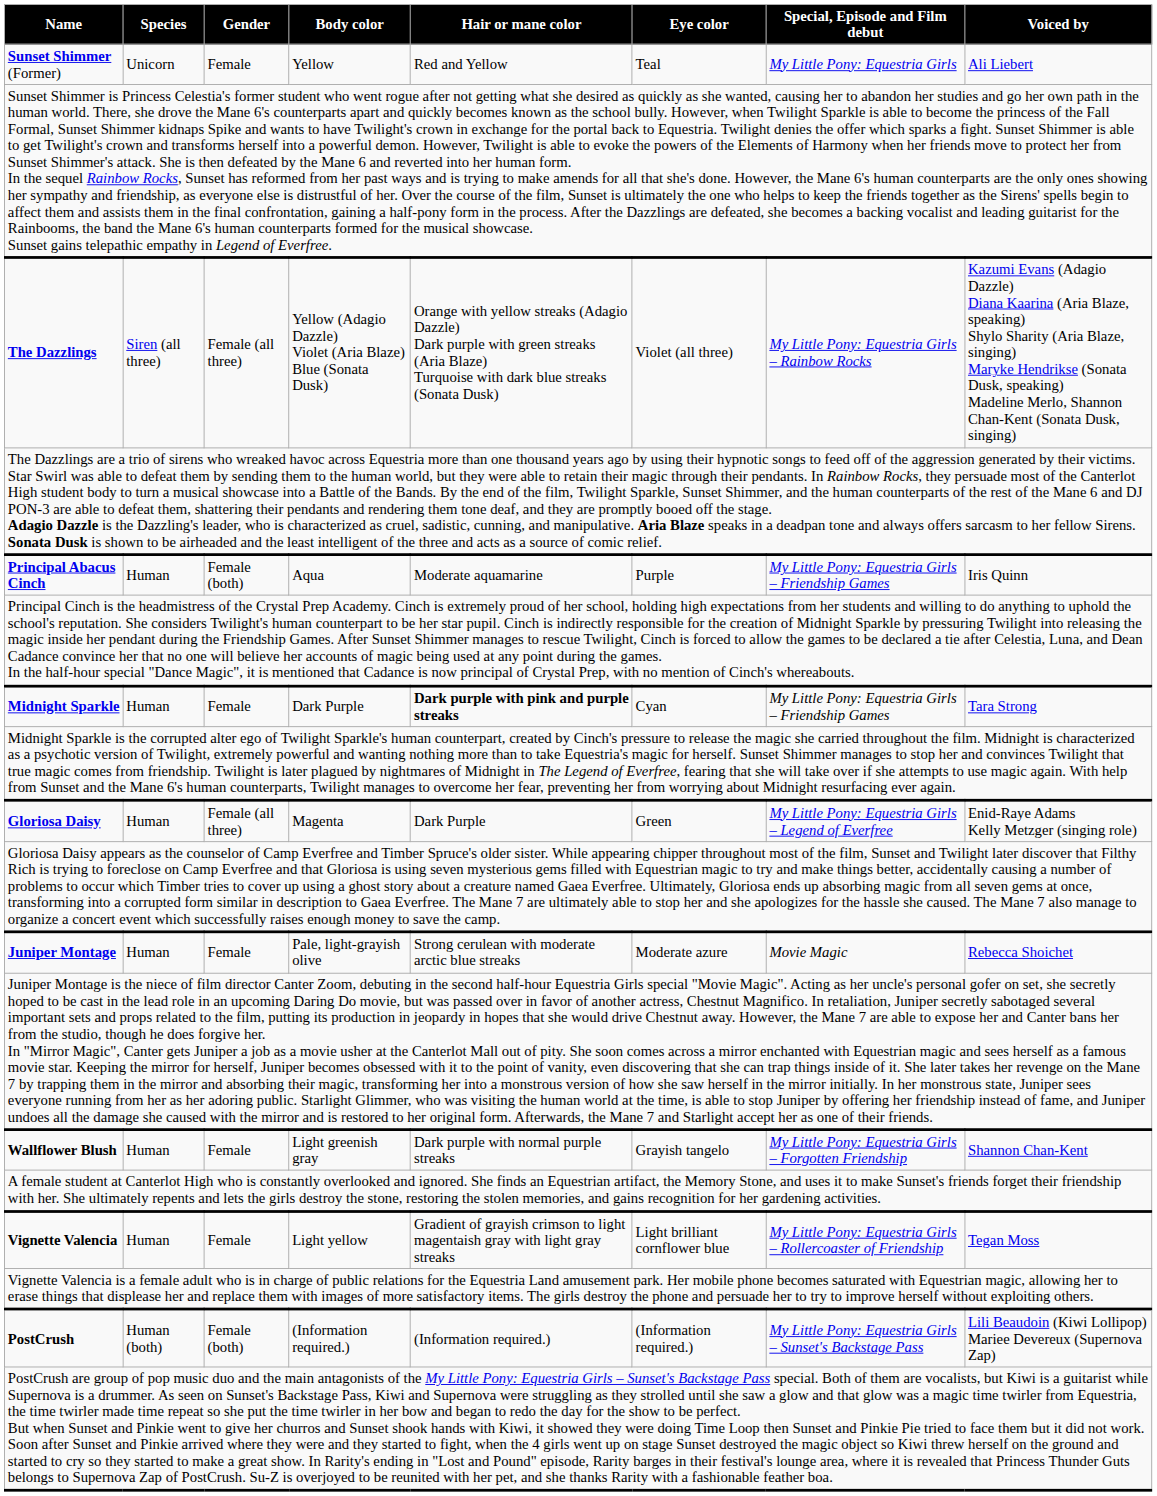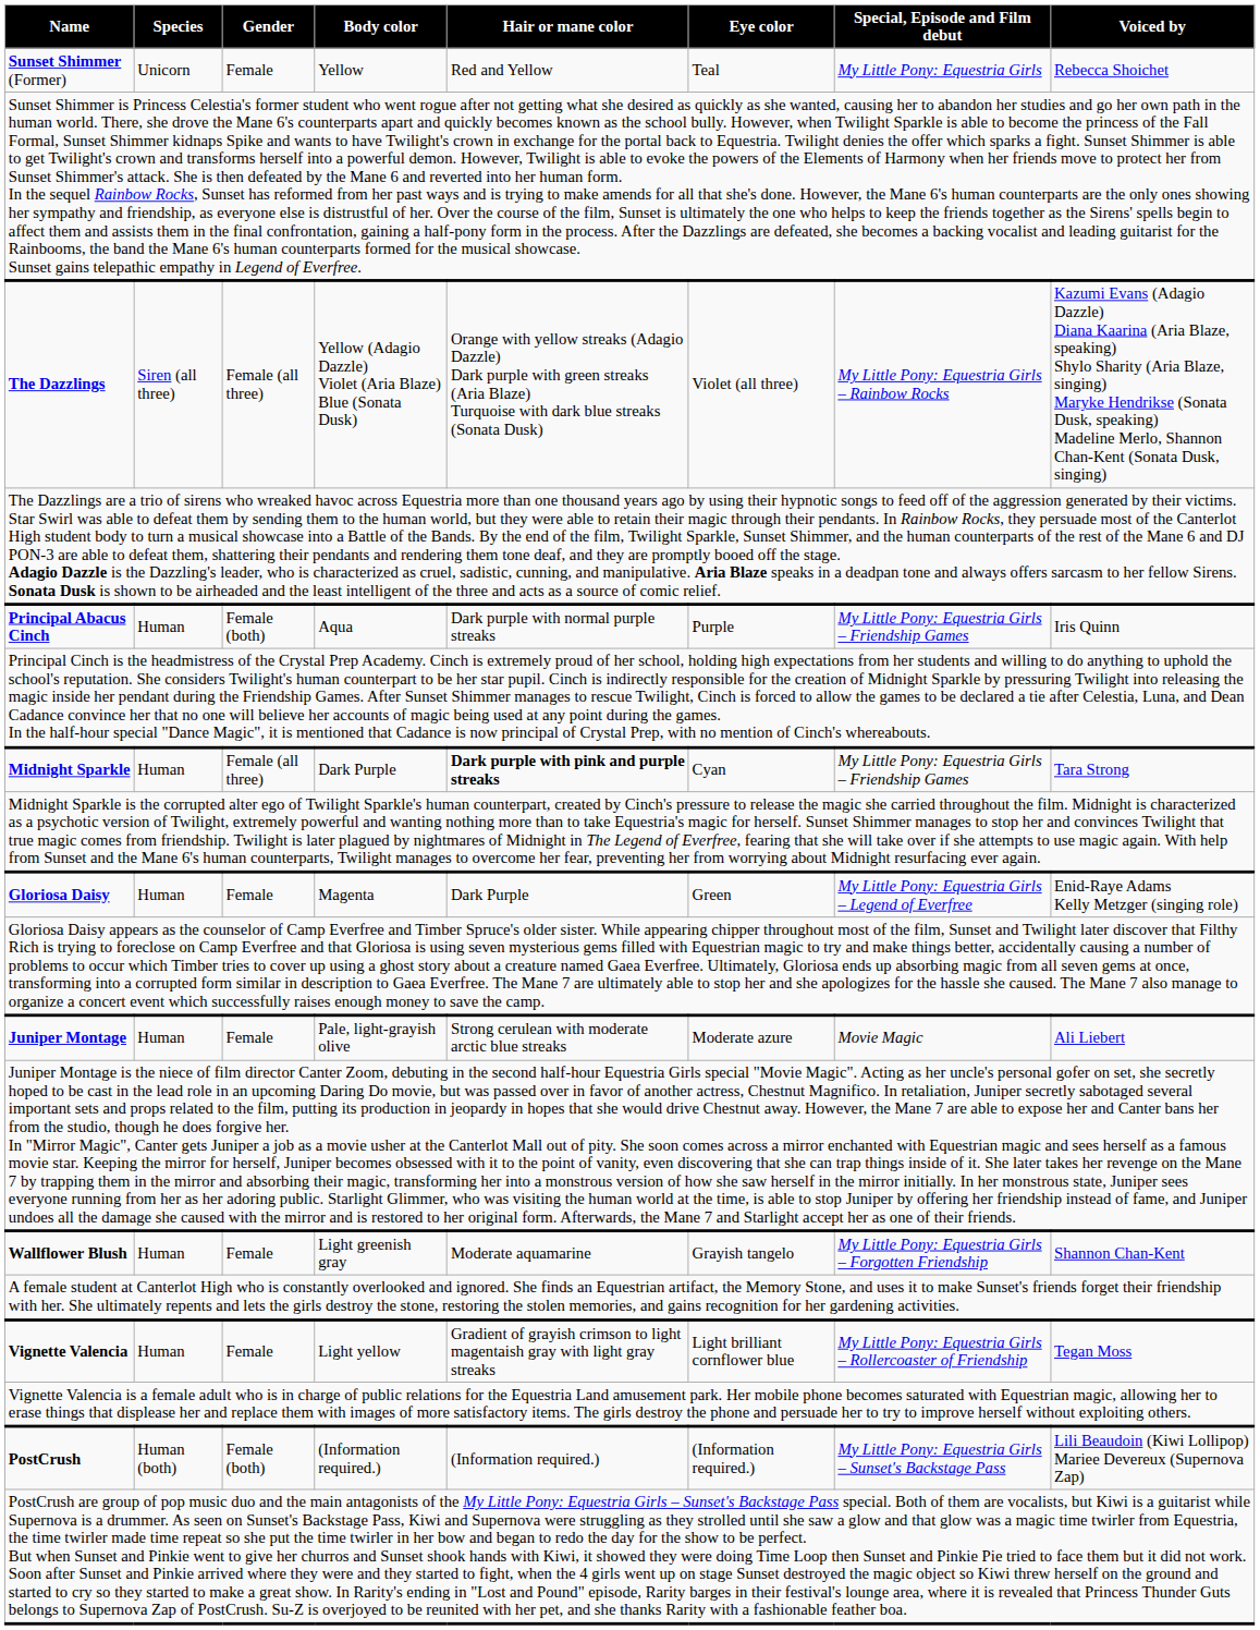 <table class="wikitable">
 <tr>
 <th style="background:#000000; color: #fff;">Name</th>
 <th style="background:#000000; color: #fff;">Species</th>
 <th style="background:#000000; color: #fff;">Gender</th>
 <th style="background:#000000; color: #fff;">Body color</th>
 <th style="background:#000000; color: #fff;">Hair or mane color</th>
 <th style="background:#000000; color: #fff;">Eye color</th>
 <th style="background:#000000; color: #fff;">Special, Episode and Film debut</th>
 <th style="background:#000000; color: #fff;">Voiced by</th>
 </tr>
 <tr>
 <td><strong><a href='#'>Sunset Shimmer</a></strong><br>(Former)</td>
 <td>Unicorn</td>
 <td>Female</td>
 <td>Yellow</td>
 <td>Red and Yellow</td>
 <td>Teal</td>
 <td><em><a href='#'>My Little Pony: Equestria Girls</a></em></td>
-<td><a href='#'>Ali Liebert</a></td>
+<td><a href='#'>Rebecca Shoichet</a></td>
 </tr>
 <tr>
 <td style="border-bottom: 3px solid #000000;" colspan="13">Sunset Shimmer is Princess Celestia's former student who went rogue after not getting what she desired as quickly as she wanted, causing her to abandon her studies and go her own path in the human world. There, she drove the Mane 6's counterparts apart and quickly becomes known as the school bully. However, when Twilight Sparkle is able to become the princess of the Fall Formal, Sunset Shimmer kidnaps Spike and wants to have Twilight's crown in exchange for the portal back to Equestria. Twilight denies the offer which sparks a fight. Sunset Shimmer is able to get Twilight's crown and transforms herself into a powerful demon. However, Twilight is able to evoke the powers of the Elements of Harmony when her friends move to protect her from Sunset Shimmer's attack. She is then defeated by the Mane 6 and reverted into her human form.<br>In the sequel <em><a href='#'>Rainbow Rocks</a></em>, Sunset has reformed from her past ways and is trying to make amends for all that she's done. However, the Mane 6's human counterparts are the only ones showing her sympathy and friendship, as everyone else is distrustful of her. Over the course of the film, Sunset is ultimately the one who helps to keep the friends together as the Sirens' spells begin to affect them and assists them in the final confrontation, gaining a half-pony form in the process. After the Dazzlings are defeated, she becomes a backing vocalist and leading guitarist for the Rainbooms, the band the Mane 6's human counterparts formed for the musical showcase.<br>Sunset gains telepathic empathy in <em>Legend of Everfree</em>.</td>
 </tr>
 <tr>
 <td><strong><a href='#'>The Dazzlings</a></strong></td>
 <td><a href='#'>Siren</a> (all three)</td>
 <td>Female (all three)</td>
 <td>Yellow (Adagio Dazzle)<br>Violet (Aria Blaze)<br>Blue (Sonata Dusk)</td>
 <td>Orange with yellow streaks (Adagio Dazzle)<br>Dark purple with green streaks (Aria Blaze)<br>Turquoise with dark blue streaks (Sonata Dusk)</td>
 <td>Violet (all three)</td>
 <td><em><a href='#'>My Little Pony: Equestria Girls – Rainbow Rocks</a></em></td>
 <td><a href='#'>Kazumi Evans</a> (Adagio Dazzle)<br><a href='#'>Diana Kaarina</a> (Aria Blaze, speaking)<br>Shylo Sharity (Aria Blaze, singing)<br><a href='#'>Maryke Hendrikse</a> (Sonata Dusk, speaking)<br>Madeline Merlo, Shannon Chan-Kent (Sonata Dusk, singing)</td>
 </tr>
 <tr>
 <td style="border-bottom: 3px solid #000000;" colspan="13">The Dazzlings are a trio of sirens who wreaked havoc across Equestria more than one thousand years ago by using their hypnotic songs to feed off of the aggression generated by their victims. Star Swirl was able to defeat them by sending them to the human world, but they were able to retain their magic through their pendants. In <em>Rainbow Rocks</em>, they persuade most of the Canterlot High student body to turn a musical showcase into a Battle of the Bands. By the end of the film, Twilight Sparkle, Sunset Shimmer, and the human counterparts of the rest of the Mane 6 and DJ PON-3 are able to defeat them, shattering their pendants and rendering them tone deaf, and they are promptly booed off the stage.<br><strong>Adagio Dazzle</strong> is the Dazzling's leader, who is characterized as cruel, sadistic, cunning, and manipulative. <strong>Aria Blaze</strong> speaks in a deadpan tone and always offers sarcasm to her fellow Sirens. <strong>Sonata Dusk</strong> is shown to be airheaded and the least intelligent of the three and acts as a source of comic relief.</td>
 </tr>
 <tr>
 <td><strong><a href='#'>Principal Abacus Cinch</a></strong></td>
 <td>Human</td>
 <td>Female (both)</td>
 <td>Aqua</td>
-<td>Moderate aquamarine</td>
+<td>Dark purple with normal purple streaks</td>
 <td>Purple</td>
 <td><em><a href='#'>My Little Pony: Equestria Girls – Friendship Games</a></em></td>
 <td>Iris Quinn</td>
 </tr>
 <tr>
 <td style="border-bottom: 3px solid #000000;" colspan="13">Principal Cinch is the headmistress of the Crystal Prep Academy. Cinch is extremely proud of her school, holding high expectations from her students and willing to do anything to uphold the school's reputation. She considers Twilight's human counterpart to be her star pupil. Cinch is indirectly responsible for the creation of Midnight Sparkle by pressuring Twilight into releasing the magic inside her pendant during the Friendship Games. After Sunset Shimmer manages to rescue Twilight, Cinch is forced to allow the games to be declared a tie after Celestia, Luna, and Dean Cadance convince her that no one will believe her accounts of magic being used at any point during the games.<br>In the half-hour special "Dance Magic", it is mentioned that Cadance is now principal of Crystal Prep, with no mention of Cinch's whereabouts.</td>
 </tr>
 <tr>
 <td><strong><a href='#'>Midnight Sparkle</a></strong></td>
 <td>Human</td>
-<td>Female</td>
+<td>Female (all three)</td>
 <td>Dark Purple</td>
 <td><strong>Dark purple with pink and purple streaks</strong></td>
 <td>Cyan</td>
 <td><em>My Little Pony: Equestria Girls – Friendship Games</em></td>
 <td><a href='#'>Tara Strong</a></td>
 </tr>
 <tr>
 <td style="border-bottom: 3px solid #000000;" colspan="13">Midnight Sparkle is the corrupted alter ego of Twilight Sparkle's human counterpart, created by Cinch's pressure to release the magic she carried throughout the film. Midnight is characterized as a psychotic version of Twilight, extremely powerful and wanting nothing more than to take Equestria's magic for herself. Sunset Shimmer manages to stop her and convinces Twilight that true magic comes from friendship. Twilight is later plagued by nightmares of Midnight in <em>The Legend of Everfree</em>, fearing that she will take over if she attempts to use magic again. With help from Sunset and the Mane 6's human counterparts, Twilight manages to overcome her fear, preventing her from worrying about Midnight resurfacing ever again.</td>
 </tr>
 <tr>
 <td><strong><a href='#'>Gloriosa Daisy</a></strong></td>
 <td>Human</td>
-<td>Female (all three)</td>
+<td>Female</td>
 <td>Magenta</td>
 <td>Dark Purple</td>
 <td>Green</td>
 <td><em><a href='#'>My Little Pony: Equestria Girls – Legend of Everfree</a></em></td>
 <td>Enid-Raye Adams<br>Kelly Metzger (singing role)</td>
 </tr>
 <tr>
 <td style="border-bottom: 3px solid #000000;" colspan="13">Gloriosa Daisy appears as the counselor of Camp Everfree and Timber Spruce's older sister. While appearing chipper throughout most of the film, Sunset and Twilight later discover that Filthy Rich is trying to foreclose on Camp Everfree and that Gloriosa is using seven mysterious gems filled with Equestrian magic to try and make things better, accidentally causing a number of problems to occur which Timber tries to cover up using a ghost story about a creature named Gaea Everfree. Ultimately, Gloriosa ends up absorbing magic from all seven gems at once, transforming into a corrupted form similar in description to Gaea Everfree. The Mane 7 are ultimately able to stop her and she apologizes for the hassle she caused. The Mane 7 also manage to organize a concert event which successfully raises enough money to save the camp.</td>
 </tr>
 <tr>
 <td><strong><a href='#'>Juniper Montage</a></strong></td>
 <td>Human</td>
 <td>Female</td>
 <td>Pale, light-grayish olive</td>
 <td>Strong cerulean with moderate arctic blue streaks</td>
 <td>Moderate azure</td>
 <td><em>Movie Magic</em></td>
-<td><a href='#'>Rebecca Shoichet</a></td>
+<td><a href='#'>Ali Liebert</a></td>
 </tr>
 <tr>
 <td style="border-bottom: 3px solid #000000;" colspan="13">Juniper Montage is the niece of film director Canter Zoom, debuting in the second half-hour Equestria Girls special "Movie Magic". Acting as her uncle's personal gofer on set, she secretly hoped to be cast in the lead role in an upcoming Daring Do movie, but was passed over in favor of another actress, Chestnut Magnifico. In retaliation, Juniper secretly sabotaged several important sets and props related to the film, putting its production in jeopardy in hopes that she would drive Chestnut away. However, the Mane 7 are able to expose her and Canter bans her from the studio, though he does forgive her.<br>In "Mirror Magic", Canter gets Juniper a job as a movie usher at the Canterlot Mall out of pity. She soon comes across a mirror enchanted with Equestrian magic and sees herself as a famous movie star. Keeping the mirror for herself, Juniper becomes obsessed with it to the point of vanity, even discovering that she can trap things inside of it. She later takes her revenge on the Mane 7 by trapping them in the mirror and absorbing their magic, transforming her into a monstrous version of how she saw herself in the mirror initially. In her monstrous state, Juniper sees everyone running from her as her adoring public. Starlight Glimmer, who was visiting the human world at the time, is able to stop Juniper by offering her friendship instead of fame, and Juniper undoes all the damage she caused with the mirror and is restored to her original form. Afterwards, the Mane 7 and Starlight accept her as one of their friends.</td>
 </tr>
 <tr>
 <td><strong>Wallflower Blush</strong></td>
 <td>Human</td>
 <td>Female</td>
 <td>Light greenish gray</td>
-<td>Dark purple with normal purple streaks</td>
+<td>Moderate aquamarine</td>
 <td>Grayish tangelo</td>
 <td><em><a href='#'>My Little Pony: Equestria Girls – Forgotten Friendship</a></em></td>
 <td><a href='#'>Shannon Chan-Kent</a></td>
 </tr>
 <tr>
 <td style="border-bottom: 3px solid #000000;" colspan="13">A female student at Canterlot High who is constantly overlooked and ignored. She finds an Equestrian artifact, the Memory Stone, and uses it to make Sunset's friends forget their friendship with her. She ultimately repents and lets the girls destroy the stone, restoring the stolen memories, and gains recognition for her gardening activities.</td>
 </tr>
 <tr>
 <td><strong>Vignette Valencia</strong></td>
 <td>Human</td>
 <td>Female</td>
 <td>Light yellow</td>
 <td>Gradient of grayish crimson to light magentaish gray with light gray streaks</td>
 <td>Light brilliant cornflower blue</td>
 <td><em><a href='#'>My Little Pony: Equestria Girls – Rollercoaster of Friendship</a></em></td>
 <td><a href='#'>Tegan Moss</a></td>
 </tr>
 <tr>
 <td style="border-bottom: 3px solid #000000;" colspan="13">Vignette Valencia is a female adult who is in charge of public relations for the Equestria Land amusement park. Her mobile phone becomes saturated with Equestrian magic, allowing her to erase things that displease her and replace them with images of more satisfactory items. The girls destroy the phone and persuade her to try to improve herself without exploiting others.</td>
 </tr>
 <tr>
 <td><strong>PostCrush</strong></td>
 <td>Human (both)</td>
 <td>Female (both)</td>
 <td>(Information required.)</td>
 <td>(Information required.)</td>
 <td>(Information required.)</td>
 <td><em><a href='#'>My Little Pony: Equestria Girls – Sunset's Backstage Pass</a></em></td>
 <td><a href='#'>Lili Beaudoin</a> (Kiwi Lollipop)<br>Mariee Devereux (Supernova Zap)</td>
 </tr>
 <tr>
 <td style="border-bottom: 3px solid #000000;" colspan="13">PostCrush are group of pop music duo and the main antagonists of the <em><a href='#'>My Little Pony: Equestria Girls – Sunset's Backstage Pass</a></em> special. Both of them are vocalists, but Kiwi is a guitarist while Supernova is a drummer. As seen on Sunset's Backstage Pass, Kiwi and Supernova were struggling as they strolled until she saw a glow and that glow was a magic time twirler from Equestria, the time twirler made time repeat so she put the time twirler in her bow and began to redo the day for the show to be perfect.<br>But when Sunset and Pinkie went to give her churros and Sunset shook hands with Kiwi, it showed they were doing Time Loop then Sunset and Pinkie Pie tried to face them but it did not work.<br>Soon after Sunset and Pinkie arrived where they were and they started to fight, when the 4 girls went up on stage Sunset destroyed the magic object so Kiwi threw herself on the ground and started to cry so they started to make a great show. In Rarity's ending in "Lost and Pound" episode, Rarity barges in their festival's lounge area, where it is revealed that Princess Thunder Guts belongs to Supernova Zap of PostCrush. Su-Z is overjoyed to be reunited with her pet, and she thanks Rarity with a fashionable feather boa.</td>
 </tr>
 </table>
